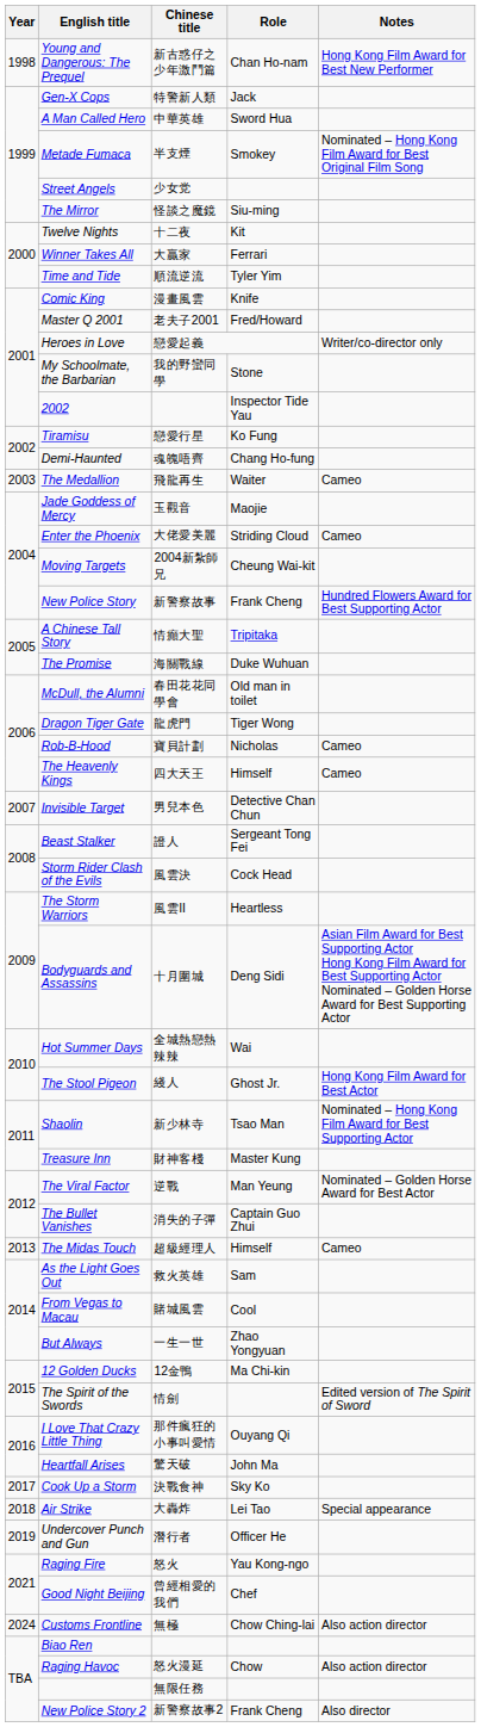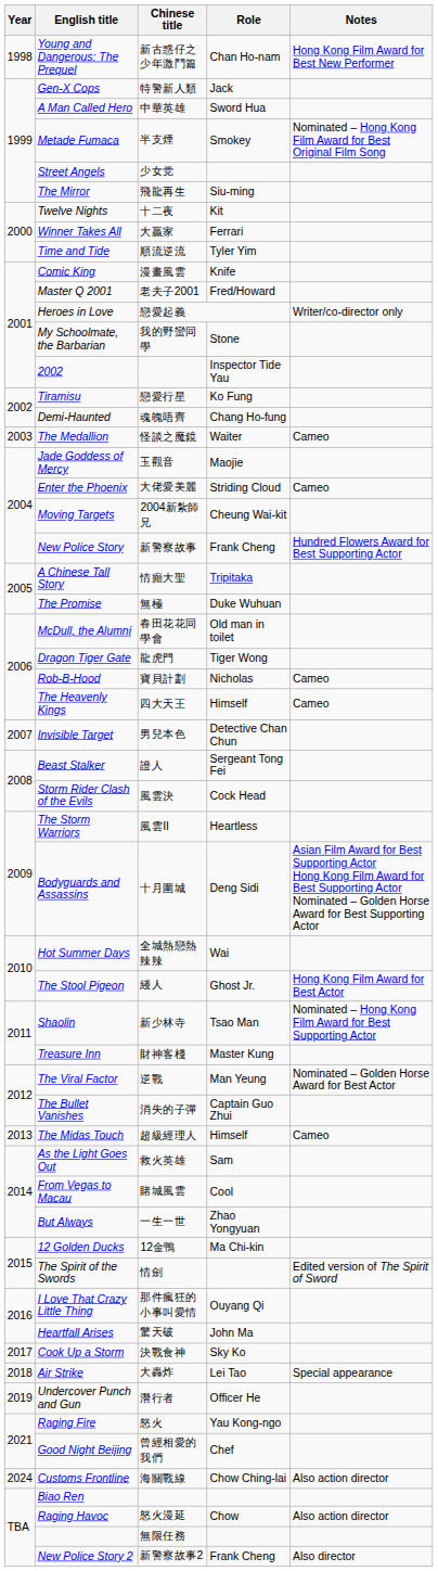 <table class="wikitable sortable">
 <tr>
 <th>Year</th>
 <th>English title</th>
 <th>Chinese title</th>
 <th>Role</th>
 <th class="unsortable">Notes</th>
 </tr>
 <tr>
 <td>1998</td>
 <td><em><a href='#'>Young and Dangerous: The Prequel</a></em></td>
 <td>新古惑仔之少年激鬥篇</td>
 <td>Chan Ho-nam</td>
 <td><a href='#'>Hong Kong Film Award for Best New Performer</a></td>
 </tr>
 <tr>
 <td rowspan=5>1999</td>
 <td><em><a href='#'>Gen-X Cops</a></em></td>
 <td>特警新人類</td>
 <td>Jack</td>
 <td></td>
 </tr>
 <tr>
 <td><em><a href='#'>A Man Called Hero</a></em></td>
 <td>中華英雄</td>
 <td>Sword Hua</td>
 <td></td>
 </tr>
 <tr>
 <td><em><a href='#'>Metade Fumaca</a></em></td>
 <td>半支煙</td>
 <td>Smokey</td>
 <td>Nominated – <a href='#'>Hong Kong Film Award for Best Original Film Song</a></td>
 </tr>
 <tr>
 <td><em><a href='#'>Street Angels</a></em></td>
 <td>少女党</td>
 <td></td>
 <td></td>
 </tr>
 <tr>
 <td><em><a href='#'>The Mirror</a></em></td>
-<td>怪談之魔鏡</td>
+<td>飛龍再生</td>
 <td>Siu-ming</td>
 <td></td>
 </tr>
 <tr>
 <td rowspan=3>2000</td>
 <td><em>Twelve Nights</em></td>
 <td>十二夜</td>
 <td>Kit</td>
 <td></td>
 </tr>
 <tr>
 <td><em><a href='#'>Winner Takes All</a></em></td>
 <td>大贏家</td>
 <td>Ferrari</td>
 <td></td>
 </tr>
 <tr>
 <td><em><a href='#'>Time and Tide</a></em></td>
 <td>順流逆流</td>
 <td>Tyler Yim</td>
 <td></td>
 </tr>
 <tr>
 <td rowspan=5>2001</td>
 <td><em><a href='#'>Comic King</a></em></td>
 <td>漫畫風雲</td>
 <td>Knife</td>
 <td></td>
 </tr>
 <tr>
 <td><em>Master Q 2001</em></td>
 <td>老夫子2001</td>
 <td>Fred/Howard</td>
 <td></td>
 </tr>
 <tr>
 <td><em>Heroes in Love</em></td>
 <td colspan=2>戀愛起義</td>
 <td>Writer/co-director only</td>
 </tr>
 <tr>
 <td><em>My Schoolmate, the Barbarian</em></td>
 <td>我的野蠻同學</td>
 <td>Stone</td>
 <td></td>
 </tr>
 <tr>
 <td><em><a href='#'>2002</a></em></td>
 <td></td>
 <td>Inspector Tide Yau</td>
 <td></td>
 </tr>
 <tr>
 <td rowspan=2>2002</td>
 <td><em><a href='#'>Tiramisu</a></em></td>
 <td>戀愛行星</td>
 <td>Ko Fung</td>
 <td></td>
 </tr>
 <tr>
 <td><em>Demi-Haunted</em></td>
 <td>魂魄唔齊</td>
 <td>Chang Ho-fung</td>
 <td></td>
 </tr>
 <tr>
 <td>2003</td>
 <td><em><a href='#'>The Medallion</a></em></td>
-<td>飛龍再生</td>
+<td>怪談之魔鏡</td>
 <td>Waiter</td>
 <td>Cameo</td>
 </tr>
 <tr>
 <td rowspan=4>2004</td>
 <td><em><a href='#'>Jade Goddess of Mercy</a></em></td>
 <td>玉觀音</td>
 <td>Maojie</td>
 <td></td>
 </tr>
 <tr>
 <td><em><a href='#'>Enter the Phoenix</a></em></td>
 <td>大佬愛美麗</td>
 <td>Striding Cloud</td>
 <td>Cameo</td>
 </tr>
 <tr>
 <td><em><a href='#'>Moving Targets</a></em></td>
 <td>2004新紮師兄</td>
 <td>Cheung Wai-kit</td>
 <td></td>
 </tr>
 <tr>
 <td><em><a href='#'>New Police Story</a></em></td>
 <td>新警察故事</td>
 <td>Frank Cheng</td>
 <td><a href='#'>Hundred Flowers Award for Best Supporting Actor</a></td>
 </tr>
 <tr>
 <td rowspan=2>2005</td>
 <td><em><a href='#'>A Chinese Tall Story</a></em></td>
 <td>情癲大聖</td>
 <td><a href='#'>Tripitaka</a></td>
 <td></td>
 </tr>
 <tr>
 <td><em><a href='#'>The Promise</a></em></td>
-<td>海關戰線</td>
+<td>無極</td>
 <td>Duke Wuhuan</td>
 <td></td>
 </tr>
 <tr>
 <td rowspan=4>2006</td>
 <td><em><a href='#'>McDull, the Alumni</a></em></td>
 <td>春田花花同學會</td>
 <td>Old man in toilet</td>
 <td></td>
 </tr>
 <tr>
 <td><em><a href='#'>Dragon Tiger Gate</a></em></td>
 <td>龍虎門</td>
 <td>Tiger Wong</td>
 <td></td>
 </tr>
 <tr>
 <td><em><a href='#'>Rob-B-Hood</a></em></td>
 <td>寶貝計劃</td>
 <td>Nicholas</td>
 <td>Cameo</td>
 </tr>
 <tr>
 <td><em><a href='#'>The Heavenly Kings</a></em></td>
 <td>四大天王</td>
 <td>Himself</td>
 <td>Cameo</td>
 </tr>
 <tr>
 <td>2007</td>
 <td><em><a href='#'>Invisible Target</a></em></td>
 <td>男兒本色</td>
 <td>Detective Chan Chun</td>
 <td></td>
 </tr>
 <tr>
 <td rowspan=2>2008</td>
 <td><em><a href='#'>Beast Stalker</a></em></td>
 <td>證人</td>
 <td>Sergeant Tong Fei</td>
 <td></td>
 </tr>
 <tr>
 <td><em><a href='#'>Storm Rider Clash of the Evils</a></em></td>
 <td>風雲決</td>
 <td>Cock Head</td>
 <td></td>
 </tr>
 <tr>
 <td rowspan=2>2009</td>
 <td><em><a href='#'>The Storm Warriors</a></em></td>
 <td>風雲II</td>
 <td>Heartless</td>
 <td></td>
 </tr>
 <tr>
 <td><em><a href='#'>Bodyguards and Assassins</a></em></td>
 <td>十月圍城</td>
 <td>Deng Sidi</td>
 <td><a href='#'>Asian Film Award for Best Supporting Actor</a> <br> <a href='#'>Hong Kong Film Award for Best Supporting Actor</a> <br> Nominated – Golden Horse Award for Best Supporting Actor</td>
 </tr>
 <tr>
 <td rowspan=2>2010</td>
 <td><em><a href='#'>Hot Summer Days</a></em></td>
 <td>全城熱戀熱辣辣</td>
 <td>Wai</td>
 <td></td>
 </tr>
 <tr>
 <td><em><a href='#'>The Stool Pigeon</a></em></td>
 <td>綫人</td>
 <td>Ghost Jr.</td>
 <td><a href='#'>Hong Kong Film Award for Best Actor</a></td>
 </tr>
 <tr>
 <td rowspan=2>2011</td>
 <td><em><a href='#'>Shaolin</a></em></td>
 <td>新少林寺</td>
 <td>Tsao Man</td>
 <td>Nominated – <a href='#'>Hong Kong Film Award for Best Supporting Actor</a></td>
 </tr>
 <tr>
 <td><em><a href='#'>Treasure Inn</a></em></td>
 <td>財神客棧</td>
 <td>Master Kung</td>
 <td></td>
 </tr>
 <tr>
 <td rowspan=2>2012</td>
 <td><em><a href='#'>The Viral Factor</a></em></td>
 <td>逆戰</td>
 <td>Man Yeung</td>
 <td>Nominated – Golden Horse Award for Best Actor</td>
 </tr>
 <tr>
 <td><em><a href='#'>The Bullet Vanishes</a></em></td>
 <td>消失的子彈</td>
 <td>Captain Guo Zhui</td>
 <td></td>
 </tr>
 <tr>
 <td>2013</td>
 <td><em><a href='#'>The Midas Touch</a></em></td>
 <td>超級經理人</td>
 <td>Himself</td>
 <td>Cameo</td>
 </tr>
 <tr>
 <td rowspan=3>2014</td>
 <td><em><a href='#'>As the Light Goes Out</a></em></td>
 <td>救火英雄</td>
 <td>Sam</td>
 <td></td>
 </tr>
 <tr>
 <td><em><a href='#'>From Vegas to Macau</a></em></td>
 <td>賭城風雲</td>
 <td>Cool</td>
 <td></td>
 </tr>
 <tr>
 <td><em><a href='#'>But Always</a></em></td>
 <td>一生一世</td>
 <td>Zhao Yongyuan</td>
 <td></td>
 </tr>
 <tr>
 <td rowspan=2>2015</td>
 <td><em><a href='#'>12 Golden Ducks</a></em></td>
 <td>12金鴨</td>
 <td>Ma Chi-kin</td>
 <td></td>
 </tr>
 <tr>
 <td><em>The Spirit of the Swords</em></td>
 <td>情劍</td>
 <td></td>
 <td>Edited version of <em>The Spirit of Sword</em></td>
 </tr>
 <tr>
 <td rowspan=2>2016</td>
 <td><em><a href='#'>I Love That Crazy Little Thing</a></em></td>
 <td>那件瘋狂的小事叫愛情</td>
 <td>Ouyang Qi</td>
 <td></td>
 </tr>
 <tr>
 <td><em><a href='#'>Heartfall Arises</a></em></td>
 <td>驚天破</td>
 <td>John Ma</td>
 <td></td>
 </tr>
 <tr>
 <td>2017</td>
 <td><em><a href='#'>Cook Up a Storm</a></em></td>
 <td>決戰食神</td>
 <td>Sky Ko</td>
 <td></td>
 </tr>
 <tr>
 <td>2018</td>
 <td><em><a href='#'>Air Strike</a></em></td>
 <td>大轟炸</td>
 <td>Lei Tao</td>
 <td>Special appearance</td>
 </tr>
 <tr>
 <td>2019</td>
 <td><em>Undercover Punch and Gun</em></td>
 <td>潛行者</td>
 <td>Officer He</td>
 <td></td>
 </tr>
 <tr>
 <td rowspan="2">2021</td>
 <td><em><a href='#'>Raging Fire</a></em></td>
 <td>怒火</td>
 <td>Yau Kong-ngo</td>
 <td></td>
 </tr>
 <tr>
 <td><em><a href='#'>Good Night Beijing</a></em></td>
 <td>曾經相愛的我們</td>
 <td>Chef</td>
 <td></td>
 </tr>
 <tr>
 <td>2024</td>
 <td><em><a href='#'>Customs Frontline</a></em></td>
-<td>無極</td>
+<td>海關戰線</td>
 <td>Chow Ching-lai</td>
 <td>Also action director</td>
 </tr>
 <tr>
 <td rowspan=4>TBA</td>
 <td><em><a href='#'>Biao Ren</a></em></td>
 <td></td>
 <td></td>
 <td></td>
 </tr>
 <tr>
 <td><em><a href='#'>Raging Havoc</a></em></td>
 <td>怒火漫延</td>
 <td>Chow</td>
 <td>Also action director</td>
 </tr>
 <tr>
 <td></td>
 <td>無限任務</td>
 <td></td>
 <td></td>
 </tr>
 <tr>
 <td><em><a href='#'>New Police Story 2</a></em></td>
 <td>新警察故事2</td>
 <td>Frank Cheng</td>
 <td>Also director</td>
 </tr>
 </table>
